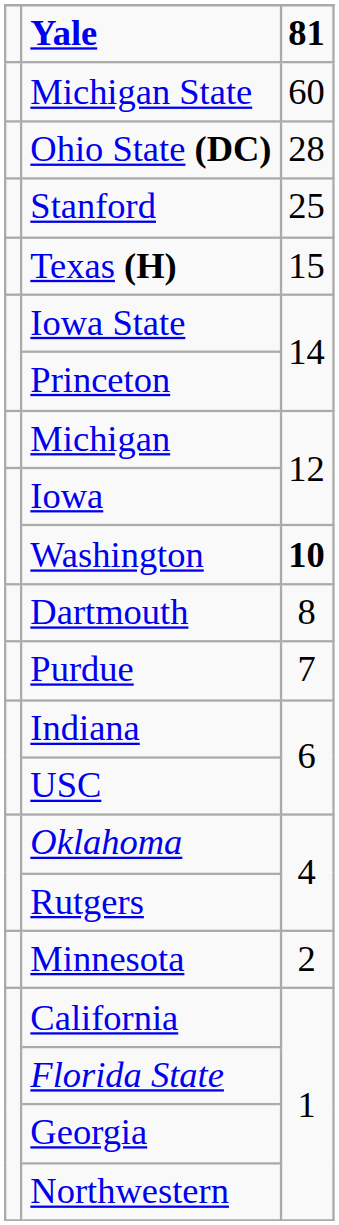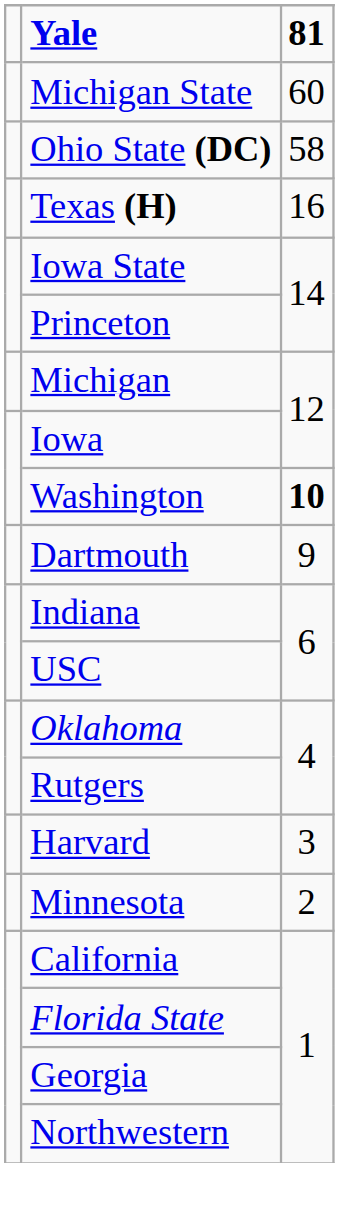 <table class="wikitable sortable" style="text-align:center">
 <tr>
 </tr>
 <tr>
 <td></td>
 <td align=left><strong><a href='#'>Yale</a></strong></td>
 <td><strong>81</strong></td>
 </tr>
 <tr>
 <td></td>
 <td align=left><a href='#'>Michigan State</a></td>
 <td>60</td>
 </tr>
 <tr>
 <td></td>
 <td align=left><a href='#'>Ohio State</a> <strong>(DC)</strong></td>
-<td>28</td>
-</tr>
-<tr>
-<td></td>
-<td align=left><a href='#'>Stanford</a></td>
-<td>25</td>
+<td>58</td>
 </tr>
 <tr>
 <td></td>
 <td align=left><a href='#'>Texas</a> <strong>(H)</strong></td>
-<td>15</td>
+<td>16</td>
 </tr>
 <tr>
 <td rowspan=2></td>
 <td align=left><a href='#'>Iowa State</a></td>
 <td rowspan=2>14</td>
 </tr>
 <tr>
 <td align=left><a href='#'>Princeton</a></td>
 </tr>
 <tr>
 <td></td>
 <td align=left><a href='#'>Michigan</a></td>
 <td rowspan=2>12</td>
 </tr>
 <tr>
 <td rowspan=2></td>
 <td align=left><a href='#'>Iowa</a></td>
 </tr>
 <tr>
 <td align=left><a href='#'>Washington</a></td>
 <td><strong>10</strong></td>
 </tr>
 <tr>
 <td></td>
 <td align=left><a href='#'>Dartmouth</a></td>
-<td>8</td>
-</tr>
-<tr>
-<td></td>
-<td align=left><a href='#'>Purdue</a></td>
-<td>7</td>
+<td>9</td>
 </tr>
 <tr>
 <td rowspan=2></td>
 <td align=left><a href='#'>Indiana</a></td>
 <td rowspan=2>6</td>
 </tr>
 <tr>
 <td align=left><a href='#'>USC</a></td>
 </tr>
 <tr>
 <td rowspan=2></td>
 <td align=left><em><a href='#'>Oklahoma</a></em></td>
 <td rowspan=2>4</td>
 </tr>
 <tr>
 <td align=left><a href='#'>Rutgers</a></td>
+</tr>
+<tr>
+<td></td>
+<td align=left><a href='#'>Harvard</a></td>
+<td>3</td>
 </tr>
 <tr>
 <td></td>
 <td align=left><a href='#'>Minnesota</a></td>
 <td>2</td>
 </tr>
 <tr>
 <td rowspan=4></td>
 <td align=left><a href='#'>California</a></td>
 <td rowspan=4>1</td>
 </tr>
 <tr>
 <td align=left><em><a href='#'>Florida State</a></em></td>
 </tr>
 <tr>
 <td align=left><a href='#'>Georgia</a></td>
 </tr>
 <tr>
 <td align=left><a href='#'>Northwestern</a></td>
 </tr>
 </table>
